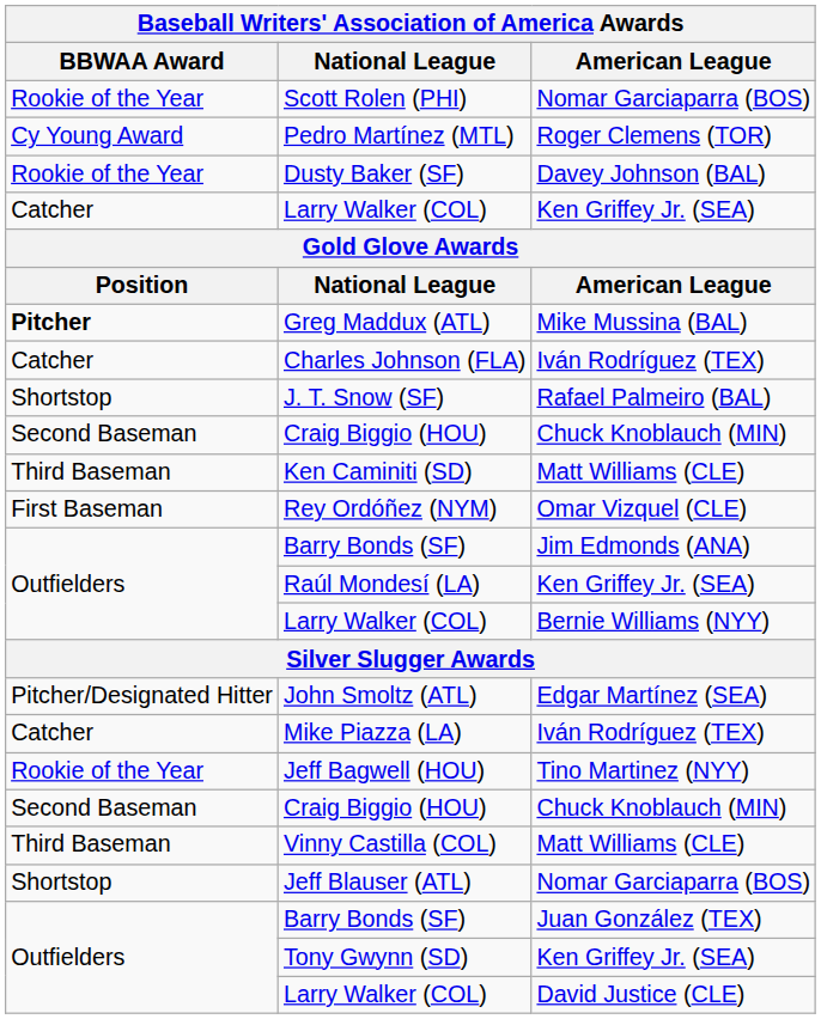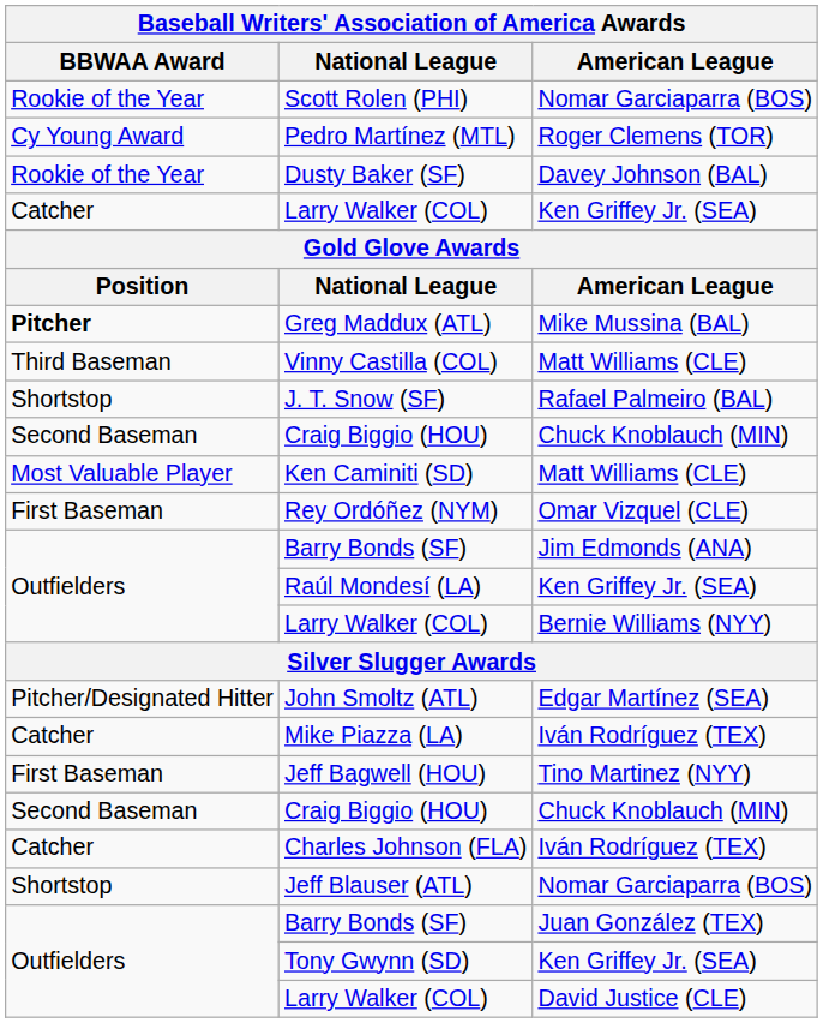 <table class="wikitable">
 <tr>
 <th colspan="3"><a href='#'>Baseball Writers' Association of America</a> Awards</th>
 </tr>
 <tr>
 <th>BBWAA Award</th>
 <th>National League</th>
 <th>American League</th>
 </tr>
 <tr>
 <td><a href='#'>Rookie of the Year</a></td>
 <td><a href='#'>Scott Rolen</a> (<a href='#'>PHI</a>)</td>
 <td><a href='#'>Nomar Garciaparra</a> (<a href='#'>BOS</a>)</td>
 </tr>
 <tr>
 <td><a href='#'>Cy Young Award</a></td>
 <td><a href='#'>Pedro Martínez</a> (<a href='#'>MTL</a>)</td>
 <td><a href='#'>Roger Clemens</a> (<a href='#'>TOR</a>)</td>
 </tr>
 <tr>
 <td><a href='#'>Rookie of the Year</a></td>
 <td><a href='#'>Dusty Baker</a> (<a href='#'>SF</a>)</td>
 <td><a href='#'>Davey Johnson</a> (<a href='#'>BAL</a>)</td>
 </tr>
 <tr>
 <td>Catcher</td>
 <td><a href='#'>Larry Walker</a> (<a href='#'>COL</a>)</td>
 <td><a href='#'>Ken Griffey Jr.</a> (<a href='#'>SEA</a>)</td>
 </tr>
 <tr>
 <th colspan="3"><a href='#'>Gold Glove Awards</a></th>
 </tr>
 <tr>
 <th>Position</th>
 <th>National League</th>
 <th>American League</th>
 </tr>
 <tr>
 <td><strong>Pitcher</strong></td>
 <td><a href='#'>Greg Maddux</a> (<a href='#'>ATL</a>)</td>
 <td><a href='#'>Mike Mussina</a> (<a href='#'>BAL</a>)</td>
 </tr>
 <tr>
-<td>Catcher</td>
-<td><a href='#'>Charles Johnson</a> (<a href='#'>FLA</a>)</td>
-<td><a href='#'>Iván Rodríguez</a> (<a href='#'>TEX</a>)</td>
+<td>Third Baseman</td>
+<td><a href='#'>Vinny Castilla</a> (<a href='#'>COL</a>)</td>
+<td><a href='#'>Matt Williams</a> (<a href='#'>CLE</a>)</td>
 </tr>
 <tr>
 <td>Shortstop</td>
 <td><a href='#'>J. T. Snow</a> (<a href='#'>SF</a>)</td>
 <td><a href='#'>Rafael Palmeiro</a> (<a href='#'>BAL</a>)</td>
 </tr>
 <tr>
 <td>Second Baseman</td>
 <td><a href='#'>Craig Biggio</a> (<a href='#'>HOU</a>)</td>
 <td><a href='#'>Chuck Knoblauch</a> (<a href='#'>MIN</a>)</td>
 </tr>
 <tr>
-<td>Third Baseman</td>
+<td><a href='#'>Most Valuable Player</a></td>
 <td><a href='#'>Ken Caminiti</a> (<a href='#'>SD</a>)</td>
 <td><a href='#'>Matt Williams</a> (<a href='#'>CLE</a>)</td>
 </tr>
 <tr>
 <td>First Baseman</td>
 <td><a href='#'>Rey Ordóñez</a> (<a href='#'>NYM</a>)</td>
 <td><a href='#'>Omar Vizquel</a> (<a href='#'>CLE</a>)</td>
 </tr>
 <tr>
 <td rowspan="3">Outfielders</td>
 <td><a href='#'>Barry Bonds</a> (<a href='#'>SF</a>)</td>
 <td><a href='#'>Jim Edmonds</a> (<a href='#'>ANA</a>)</td>
 </tr>
 <tr>
 <td><a href='#'>Raúl Mondesí</a> (<a href='#'>LA</a>)</td>
 <td><a href='#'>Ken Griffey Jr.</a> (<a href='#'>SEA</a>)</td>
 </tr>
 <tr>
 <td><a href='#'>Larry Walker</a> (<a href='#'>COL</a>)</td>
 <td><a href='#'>Bernie Williams</a> (<a href='#'>NYY</a>)</td>
 </tr>
 <tr>
 <th colspan="3"><a href='#'>Silver Slugger Awards</a></th>
 </tr>
 <tr>
 <td>Pitcher/Designated Hitter</td>
 <td><a href='#'>John Smoltz</a> (<a href='#'>ATL</a>)</td>
 <td><a href='#'>Edgar Martínez</a> (<a href='#'>SEA</a>)</td>
 </tr>
 <tr>
 <td>Catcher</td>
 <td><a href='#'>Mike Piazza</a> (<a href='#'>LA</a>)</td>
 <td><a href='#'>Iván Rodríguez</a> (<a href='#'>TEX</a>)</td>
 </tr>
 <tr>
-<td><a href='#'>Rookie of the Year</a></td>
+<td>First Baseman</td>
 <td><a href='#'>Jeff Bagwell</a> (<a href='#'>HOU</a>)</td>
 <td><a href='#'>Tino Martinez</a> (<a href='#'>NYY</a>)</td>
 </tr>
 <tr>
 <td>Second Baseman</td>
 <td><a href='#'>Craig Biggio</a> (<a href='#'>HOU</a>)</td>
 <td><a href='#'>Chuck Knoblauch</a> (<a href='#'>MIN</a>)</td>
 </tr>
 <tr>
-<td>Third Baseman</td>
-<td><a href='#'>Vinny Castilla</a> (<a href='#'>COL</a>)</td>
-<td><a href='#'>Matt Williams</a> (<a href='#'>CLE</a>)</td>
+<td>Catcher</td>
+<td><a href='#'>Charles Johnson</a> (<a href='#'>FLA</a>)</td>
+<td><a href='#'>Iván Rodríguez</a> (<a href='#'>TEX</a>)</td>
 </tr>
 <tr>
 <td>Shortstop</td>
 <td><a href='#'>Jeff Blauser</a> (<a href='#'>ATL</a>)</td>
 <td><a href='#'>Nomar Garciaparra</a> (<a href='#'>BOS</a>)</td>
 </tr>
 <tr>
 <td rowspan="3">Outfielders</td>
 <td><a href='#'>Barry Bonds</a> (<a href='#'>SF</a>)</td>
 <td><a href='#'>Juan González</a> (<a href='#'>TEX</a>)</td>
 </tr>
 <tr>
 <td><a href='#'>Tony Gwynn</a> (<a href='#'>SD</a>)</td>
 <td><a href='#'>Ken Griffey Jr.</a> (<a href='#'>SEA</a>)</td>
 </tr>
 <tr>
 <td><a href='#'>Larry Walker</a> (<a href='#'>COL</a>)</td>
 <td><a href='#'>David Justice</a> (<a href='#'>CLE</a>)</td>
 </tr>
 </table>
